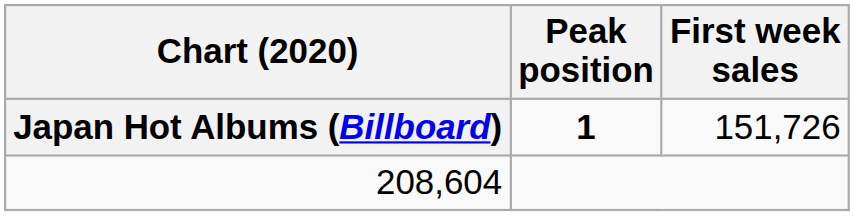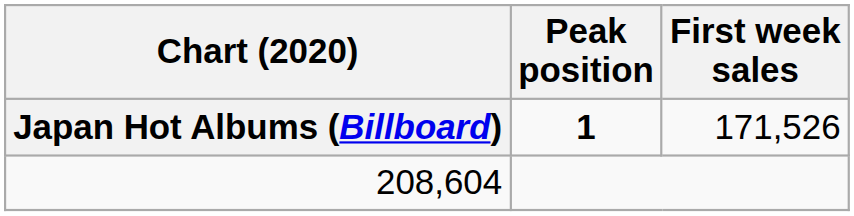 <table class="wikitable plainrowheaders" style="text-align:center">
 <tr>
 <th scope="col">Chart (2020)</th>
 <th scope="col">Peak<br>position</th>
 <th scope="col">First week<br>sales</th>
 </tr>
 <tr>
 <th scope="row">Japan Hot Albums (<em><a href='#'>Billboard</a></em>)</th>
 <td><strong>1</strong></td>
-<td align="right">151,726</td>
+<td align="right">171,526</td>
 </tr>
 <tr>
 <td align="right">208,604</td>
 </tr>
 </table>
